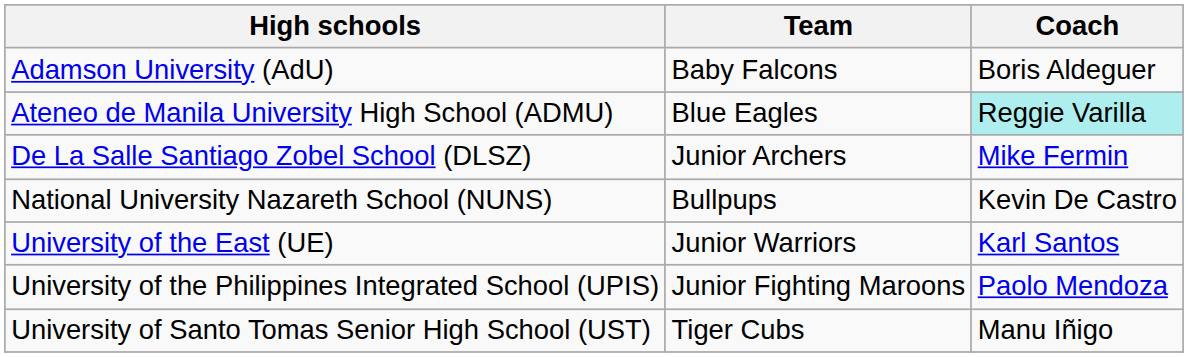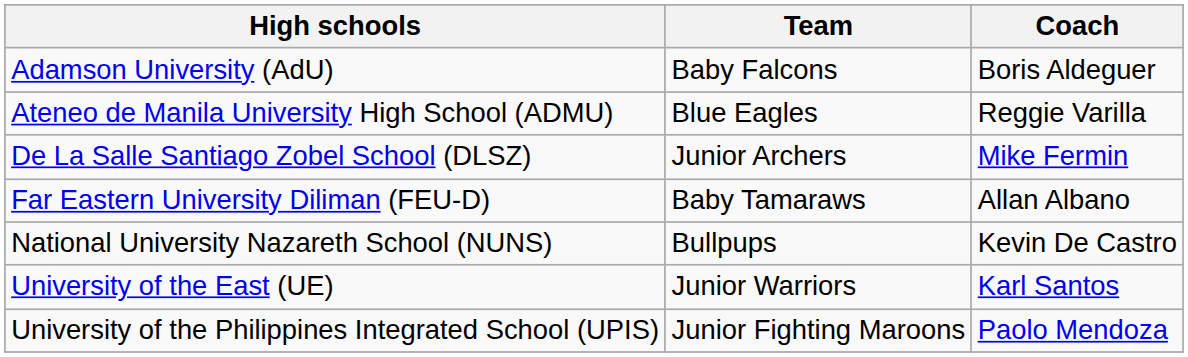 <table class="wikitable">
 <tr>
 <th>High schools</th>
 <th>Team</th>
 <th>Coach</th>
 </tr>
 <tr>
 <td><a href='#'>Adamson University</a> (AdU)</td>
 <td>Baby Falcons</td>
 <td>Boris Aldeguer</td>
 </tr>
 <tr>
 <td><a href='#'>Ateneo de Manila University</a> High School (ADMU)</td>
 <td>Blue Eagles</td>
-<td style="background: paleturquoise;">Reggie Varilla</td>
+<td>Reggie Varilla</td>
 </tr>
 <tr>
 <td><a href='#'>De La Salle Santiago Zobel School</a> (DLSZ)</td>
 <td>Junior Archers</td>
 <td><a href='#'>Mike Fermin</a></td>
+</tr>
+<tr>
+<td><a href='#'>Far Eastern University Diliman</a> (FEU-D)</td>
+<td>Baby Tamaraws</td>
+<td>Allan Albano</td>
 </tr>
 <tr>
 <td>National University Nazareth School (NUNS)</td>
 <td>Bullpups</td>
 <td>Kevin De Castro</td>
 </tr>
 <tr>
 <td><a href='#'>University of the East</a> (UE)</td>
 <td>Junior Warriors</td>
 <td><a href='#'>Karl Santos</a></td>
 </tr>
 <tr>
 <td>University of the Philippines Integrated School (UPIS)</td>
 <td>Junior Fighting Maroons</td>
 <td><a href='#'>Paolo Mendoza</a></td>
 </tr>
-<tr>
-<td>University of Santo Tomas Senior High School (UST)</td>
-<td>Tiger Cubs</td>
-<td>Manu Iñigo</td>
-</tr>
 </table>
